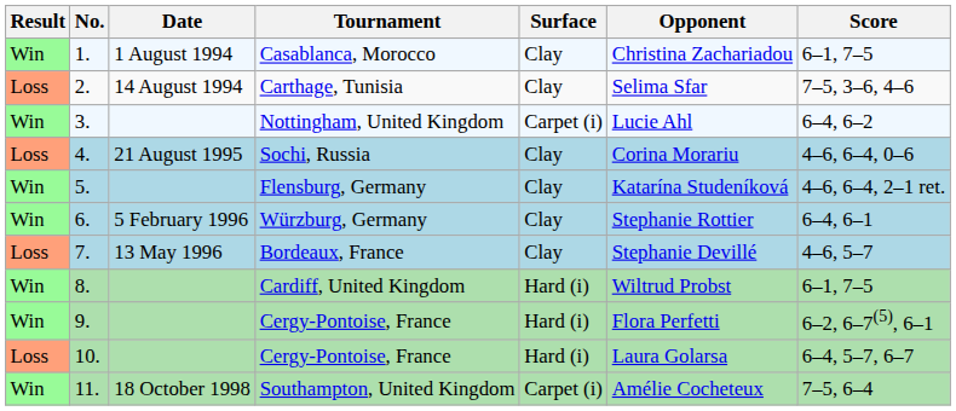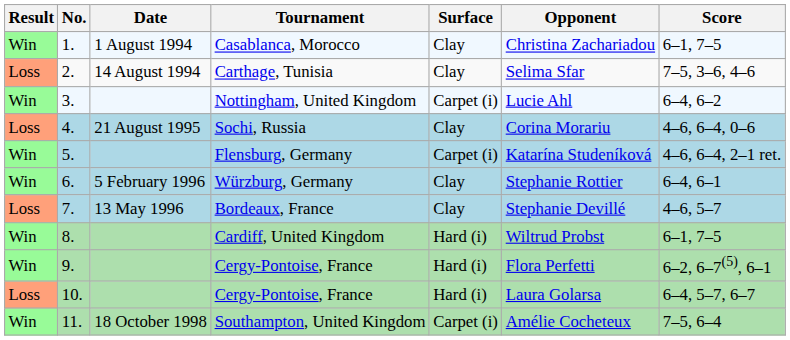 <table class="sortable wikitable" style=font-size:97%>
 <tr>
 <th style="width:40px">Result</th>
 <th>No.</th>
 <th>Date</th>
 <th>Tournament</th>
 <th>Surface</th>
 <th>Opponent</th>
 <th class="unsortable">Score</th>
 </tr>
 <tr bgcolor="#f0f8ff">
 <td style="background:#98fb98;">Win</td>
 <td>1.</td>
 <td>1 August 1994</td>
 <td><a href='#'>Casablanca</a>, Morocco</td>
 <td>Clay</td>
 <td> <a href='#'>Christina Zachariadou</a></td>
 <td>6–1, 7–5</td>
 </tr>
 <tr>
 <td style="background:#ffa07a;">Loss</td>
 <td>2.</td>
 <td>14 August 1994</td>
 <td><a href='#'>Carthage</a>, Tunisia</td>
 <td>Clay</td>
 <td> <a href='#'>Selima Sfar</a></td>
 <td>7–5, 3–6, 4–6</td>
 </tr>
 <tr bgcolor="#f0f8ff">
 <td style="background:#98fb98;">Win</td>
 <td>3.</td>
 <td></td>
 <td><a href='#'>Nottingham</a>, United Kingdom</td>
 <td>Carpet (i)</td>
 <td> <a href='#'>Lucie Ahl</a></td>
 <td>6–4, 6–2</td>
 </tr>
 <tr bgcolor="lightblue">
 <td style="background:#ffa07a;">Loss</td>
 <td>4.</td>
 <td>21 August 1995</td>
 <td><a href='#'>Sochi</a>, Russia</td>
 <td>Clay</td>
 <td> <a href='#'>Corina Morariu</a></td>
 <td>4–6, 6–4, 0–6</td>
 </tr>
 <tr bgcolor="lightblue">
 <td style="background:#98fb98;">Win</td>
 <td>5.</td>
 <td></td>
 <td><a href='#'>Flensburg</a>, Germany</td>
-<td>Clay</td>
+<td>Carpet (i)</td>
 <td> <a href='#'>Katarína Studeníková</a></td>
 <td>4–6, 6–4, 2–1 ret.</td>
 </tr>
 <tr bgcolor="lightblue">
 <td style="background:#98fb98;">Win</td>
 <td>6.</td>
 <td>5 February 1996</td>
 <td><a href='#'>Würzburg</a>, Germany</td>
 <td>Clay</td>
 <td> <a href='#'>Stephanie Rottier</a></td>
 <td>6–4, 6–1</td>
 </tr>
 <tr style="background:lightblue;">
 <td style="background:#ffa07a;">Loss</td>
 <td>7.</td>
 <td>13 May 1996</td>
 <td><a href='#'>Bordeaux</a>, France</td>
 <td>Clay</td>
 <td> <a href='#'>Stephanie Devillé</a></td>
 <td>4–6, 5–7</td>
 </tr>
 <tr style="background:#addfad;">
 <td style="background:#98fb98;">Win</td>
 <td>8.</td>
 <td></td>
 <td><a href='#'>Cardiff</a>, United Kingdom</td>
 <td>Hard (i)</td>
 <td> <a href='#'>Wiltrud Probst</a></td>
 <td>6–1, 7–5</td>
 </tr>
 <tr style="background:#addfad;">
 <td style="background:#98fb98;">Win</td>
 <td>9.</td>
 <td></td>
 <td><a href='#'>Cergy-Pontoise</a>, France</td>
 <td>Hard (i)</td>
 <td> <a href='#'>Flora Perfetti</a></td>
 <td>6–2, 6–7<sup>(5)</sup>, 6–1</td>
 </tr>
 <tr style="background:#addfad;">
 <td style="background:#ffa07a;">Loss</td>
 <td>10.</td>
 <td></td>
 <td><a href='#'>Cergy-Pontoise</a>, France</td>
 <td>Hard (i)</td>
 <td> <a href='#'>Laura Golarsa</a></td>
 <td>6–4, 5–7, 6–7</td>
 </tr>
 <tr style="background:#addfad;">
 <td style="background:#98fb98;">Win</td>
 <td>11.</td>
 <td>18 October 1998</td>
 <td><a href='#'>Southampton</a>, United Kingdom</td>
 <td>Carpet (i)</td>
 <td> <a href='#'>Amélie Cocheteux</a></td>
 <td>7–5, 6–4</td>
 </tr>
 </table>
